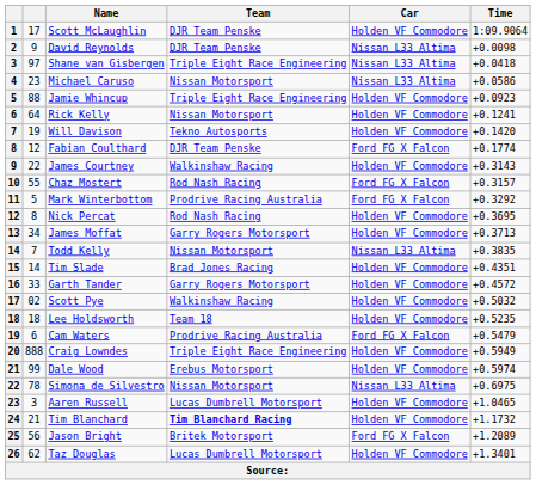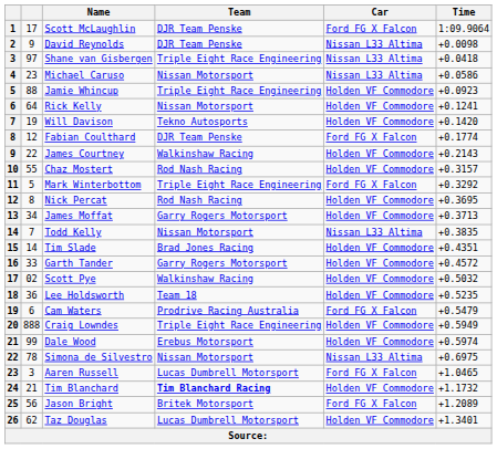 <table class="wikitable" style="font-size: 85%">
 <tr>
 <th></th>
 <th></th>
 <th>Name</th>
 <th>Team</th>
 <th>Car</th>
 <th>Time</th>
 </tr>
 <tr>
 <th>1</th>
 <td align="center">17</td>
 <td> <a href='#'>Scott McLaughlin</a></td>
 <td><a href='#'>DJR Team Penske</a></td>
-<td><a href='#'>Holden VF Commodore</a></td>
+<td><a href='#'>Ford FG X Falcon</a></td>
 <td>1:09.9064</td>
 </tr>
 <tr>
 <th>2</th>
 <td align="center">9</td>
 <td> <a href='#'>David Reynolds</a></td>
 <td><a href='#'>DJR Team Penske</a></td>
 <td><a href='#'>Nissan L33 Altima</a></td>
 <td>+0.0098</td>
 </tr>
 <tr>
 <th>3</th>
 <td align="center">97</td>
 <td> <a href='#'>Shane van Gisbergen</a></td>
 <td><a href='#'>Triple Eight Race Engineering</a></td>
 <td><a href='#'>Nissan L33 Altima</a></td>
 <td>+0.0418</td>
 </tr>
 <tr>
 <th>4</th>
 <td align="center">23</td>
 <td> <a href='#'>Michael Caruso</a></td>
 <td><a href='#'>Nissan Motorsport</a></td>
 <td><a href='#'>Nissan L33 Altima</a></td>
 <td>+0.0586</td>
 </tr>
 <tr>
 <th>5</th>
 <td align="center">88</td>
 <td> <a href='#'>Jamie Whincup</a></td>
 <td><a href='#'>Triple Eight Race Engineering</a></td>
 <td><a href='#'>Holden VF Commodore</a></td>
 <td>+0.0923</td>
 </tr>
 <tr>
 <th>6</th>
 <td align="center">64</td>
 <td> <a href='#'>Rick Kelly</a></td>
 <td><a href='#'>Nissan Motorsport</a></td>
 <td><a href='#'>Holden VF Commodore</a></td>
 <td>+0.1241</td>
 </tr>
 <tr>
 <th>7</th>
 <td align="center">19</td>
 <td> <a href='#'>Will Davison</a></td>
 <td><a href='#'>Tekno Autosports</a></td>
 <td><a href='#'>Holden VF Commodore</a></td>
 <td>+0.1420</td>
 </tr>
 <tr>
 <th>8</th>
 <td align="center">12</td>
 <td> <a href='#'>Fabian Coulthard</a></td>
 <td><a href='#'>DJR Team Penske</a></td>
 <td><a href='#'>Ford FG X Falcon</a></td>
 <td>+0.1774</td>
 </tr>
 <tr>
 <th>9</th>
 <td align="center">22</td>
 <td> <a href='#'>James Courtney</a></td>
 <td><a href='#'>Walkinshaw Racing</a></td>
 <td><a href='#'>Holden VF Commodore</a></td>
-<td>+0.3143</td>
+<td>+0.2143</td>
 </tr>
 <tr>
 <th>10</th>
 <td align="center">55</td>
 <td> <a href='#'>Chaz Mostert</a></td>
 <td><a href='#'>Rod Nash Racing</a></td>
-<td><a href='#'>Ford FG X Falcon</a></td>
+<td><a href='#'>Holden VF Commodore</a></td>
 <td>+0.3157</td>
 </tr>
 <tr>
 <th>11</th>
 <td align="center">5</td>
 <td> <a href='#'>Mark Winterbottom</a></td>
-<td><a href='#'>Prodrive Racing Australia</a></td>
+<td><a href='#'>Triple Eight Race Engineering</a></td>
 <td><a href='#'>Ford FG X Falcon</a></td>
 <td>+0.3292</td>
 </tr>
 <tr>
 <th>12</th>
 <td align="center">8</td>
 <td> <a href='#'>Nick Percat</a></td>
 <td><a href='#'>Rod Nash Racing</a></td>
 <td><a href='#'>Holden VF Commodore</a></td>
 <td>+0.3695</td>
 </tr>
 <tr>
 <th>13</th>
 <td align="center">34</td>
 <td> <a href='#'>James Moffat</a></td>
 <td><a href='#'>Garry Rogers Motorsport</a></td>
 <td><a href='#'>Holden VF Commodore</a></td>
 <td>+0.3713</td>
 </tr>
 <tr>
 <th>14</th>
 <td align="center">7</td>
 <td> <a href='#'>Todd Kelly</a></td>
 <td><a href='#'>Nissan Motorsport</a></td>
 <td><a href='#'>Nissan L33 Altima</a></td>
 <td>+0.3835</td>
 </tr>
 <tr>
 <th>15</th>
 <td align="center">14</td>
 <td> <a href='#'>Tim Slade</a></td>
 <td><a href='#'>Brad Jones Racing</a></td>
 <td><a href='#'>Holden VF Commodore</a></td>
 <td>+0.4351</td>
 </tr>
 <tr>
 <th>16</th>
 <td align="center">33</td>
 <td> <a href='#'>Garth Tander</a></td>
 <td><a href='#'>Garry Rogers Motorsport</a></td>
 <td><a href='#'>Holden VF Commodore</a></td>
 <td>+0.4572</td>
 </tr>
 <tr>
 <th>17</th>
 <td align="center">02</td>
 <td> <a href='#'>Scott Pye</a></td>
 <td><a href='#'>Walkinshaw Racing</a></td>
 <td><a href='#'>Holden VF Commodore</a></td>
 <td>+0.5032</td>
 </tr>
 <tr>
 <th>18</th>
-<td align="center">18</td>
+<td align="center">36</td>
 <td> <a href='#'>Lee Holdsworth</a></td>
 <td><a href='#'>Team 18</a></td>
 <td><a href='#'>Holden VF Commodore</a></td>
 <td>+0.5235</td>
 </tr>
 <tr>
 <th>19</th>
 <td align="center">6</td>
 <td> <a href='#'>Cam Waters</a></td>
 <td><a href='#'>Prodrive Racing Australia</a></td>
 <td><a href='#'>Ford FG X Falcon</a></td>
 <td>+0.5479</td>
 </tr>
 <tr>
 <th>20</th>
 <td align="center">888</td>
 <td> <a href='#'>Craig Lowndes</a></td>
 <td><a href='#'>Triple Eight Race Engineering</a></td>
 <td><a href='#'>Holden VF Commodore</a></td>
 <td>+0.5949</td>
 </tr>
 <tr>
 <th>21</th>
 <td align="center">99</td>
 <td> <a href='#'>Dale Wood</a></td>
 <td><a href='#'>Erebus Motorsport</a></td>
 <td><a href='#'>Holden VF Commodore</a></td>
 <td>+0.5974</td>
 </tr>
 <tr>
 <th>22</th>
 <td align="center">78</td>
 <td> <a href='#'>Simona de Silvestro</a></td>
 <td><a href='#'>Nissan Motorsport</a></td>
 <td><a href='#'>Nissan L33 Altima</a></td>
 <td>+0.6975</td>
 </tr>
 <tr>
 <th>23</th>
 <td align="center">3</td>
 <td> <a href='#'>Aaren Russell</a></td>
 <td><a href='#'>Lucas Dumbrell Motorsport</a></td>
-<td><a href='#'>Holden VF Commodore</a></td>
+<td><a href='#'>Ford FG X Falcon</a></td>
 <td>+1.0465</td>
 </tr>
 <tr>
 <th>24</th>
 <td align="center">21</td>
 <td> <a href='#'>Tim Blanchard</a></td>
 <td><strong><a href='#'>Tim Blanchard Racing</a></strong></td>
 <td><a href='#'>Holden VF Commodore</a></td>
 <td>+1.1732</td>
 </tr>
 <tr>
 <th>25</th>
 <td align="center">56</td>
 <td> <a href='#'>Jason Bright</a></td>
 <td><a href='#'>Britek Motorsport</a></td>
 <td><a href='#'>Ford FG X Falcon</a></td>
 <td>+1.2089</td>
 </tr>
 <tr>
 <th>26</th>
 <td align="center">62</td>
 <td> <a href='#'>Taz Douglas</a></td>
 <td><a href='#'>Lucas Dumbrell Motorsport</a></td>
 <td><a href='#'>Holden VF Commodore</a></td>
 <td>+1.3401</td>
 </tr>
 <tr>
 <th colspan="6">Source:</th>
 </tr>
 </table>
